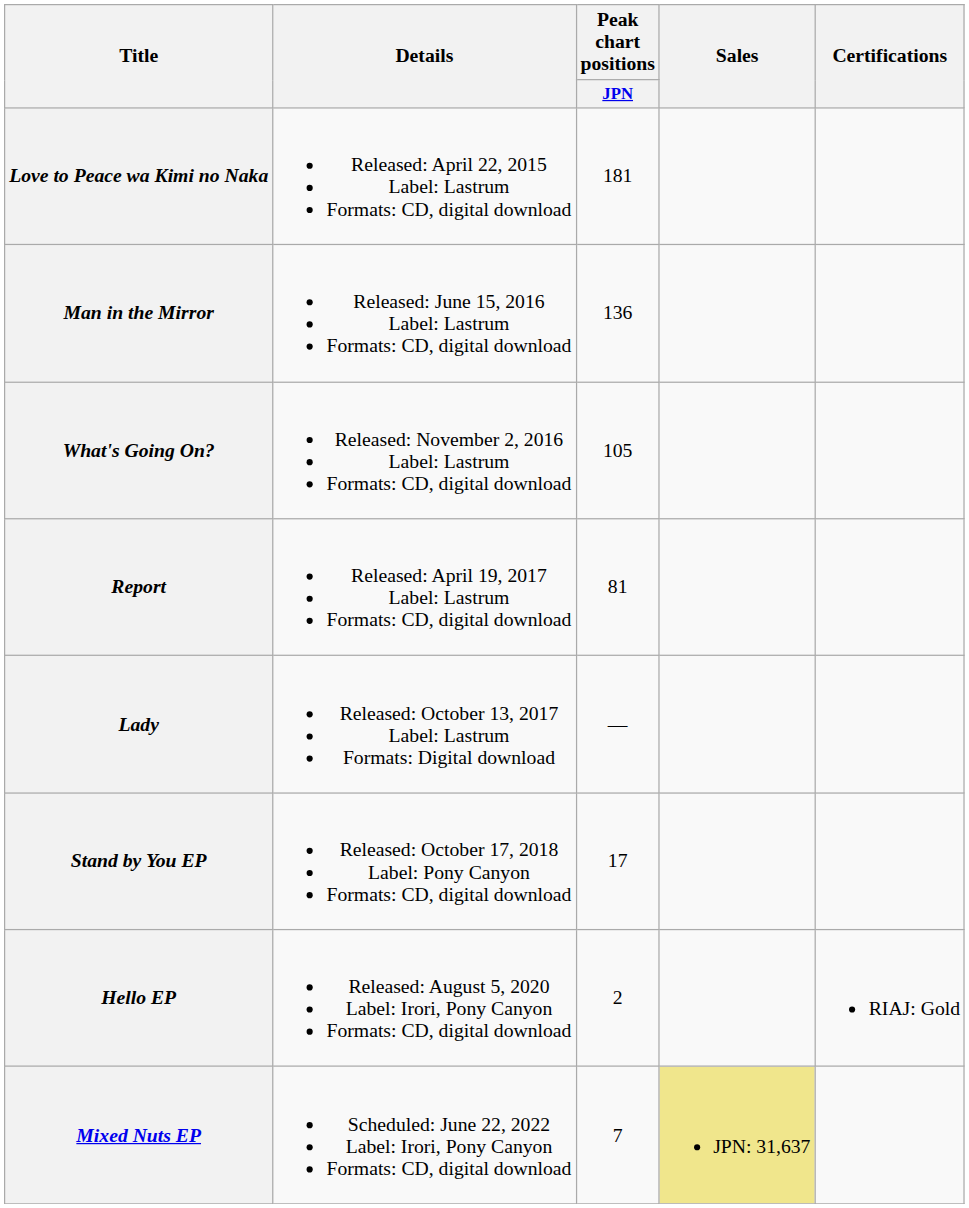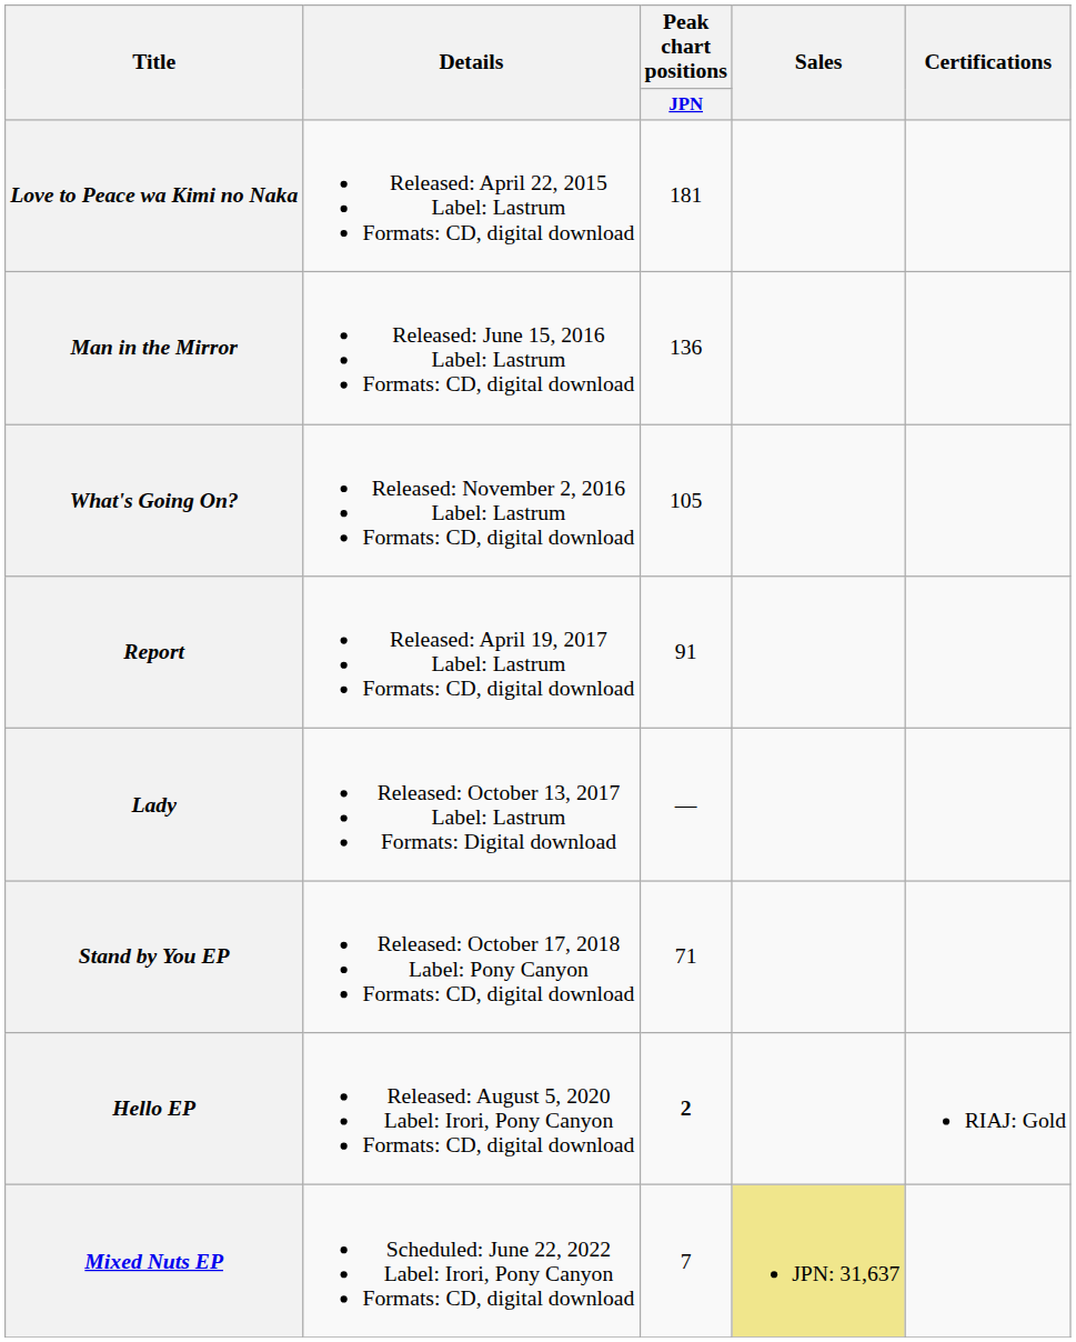 <table class="wikitable plainrowheaders" style="text-align:center;">
 <tr>
 <th scope="col" rowspan="2">Title</th>
 <th scope="col" rowspan="2">Details</th>
 <th scope="col">Peak<br>chart<br>positions</th>
 <th scope="col" rowspan="2">Sales</th>
 <th scope="col" rowspan="2">Certifications</th>
 </tr>
 <tr>
 <th scope="col" style="width:2.5em;font-size:85%;"><a href='#'>JPN</a><br></th>
 </tr>
 <tr>
 <th scope="row"><em>Love to Peace wa Kimi no Naka</em></th>
 <td><br><ul><li>Released: April 22, 2015</li><li>Label: Lastrum</li><li>Formats: CD, digital download</li></ul></td>
 <td>181</td>
 <td></td>
 <td></td>
 </tr>
 <tr>
 <th scope="row"><em>Man in the Mirror</em></th>
 <td><br><ul><li>Released: June 15, 2016</li><li>Label: Lastrum</li><li>Formats: CD, digital download</li></ul></td>
 <td>136</td>
 <td></td>
 <td></td>
 </tr>
 <tr>
 <th scope="row"><em>What's Going On?</em></th>
 <td><br><ul><li>Released: November 2, 2016</li><li>Label: Lastrum</li><li>Formats: CD, digital download</li></ul></td>
 <td>105</td>
 <td></td>
 <td></td>
 </tr>
 <tr>
 <th scope="row"><em>Report</em></th>
 <td><br><ul><li>Released: April 19, 2017</li><li>Label: Lastrum</li><li>Formats: CD, digital download</li></ul></td>
-<td>81</td>
+<td>91</td>
 <td></td>
 <td></td>
 </tr>
 <tr>
 <th scope="row"><em>Lady</em></th>
 <td><br><ul><li>Released: October 13, 2017</li><li>Label: Lastrum</li><li>Formats: Digital download</li></ul></td>
 <td>—</td>
 <td></td>
 <td></td>
 </tr>
 <tr>
 <th scope="row"><em>Stand by You EP</em></th>
 <td><br><ul><li>Released: October 17, 2018</li><li>Label: Pony Canyon</li><li>Formats: CD, digital download</li></ul></td>
-<td>17</td>
+<td>71</td>
 <td></td>
 <td></td>
 </tr>
 <tr>
 <th scope="row"><em>Hello EP</em></th>
 <td><br><ul><li>Released: August 5, 2020</li><li>Label: Irori, Pony Canyon</li><li>Formats: CD, digital download</li></ul></td>
-<td>2</td>
+<td><strong>2</strong></td>
 <td></td>
 <td><br><ul><li>RIAJ: Gold </li></ul></td>
 </tr>
 <tr>
 <th scope="row"><em><a href='#'>Mixed Nuts EP</a></em></th>
 <td><br><ul><li>Scheduled: June 22, 2022</li><li>Label: Irori, Pony Canyon</li><li>Formats: CD, digital download</li></ul></td>
 <td>7</td>
 <td style="background: khaki;"><br><ul><li>JPN: 31,637 </li></ul></td>
 <td></td>
 </tr>
 </table>
